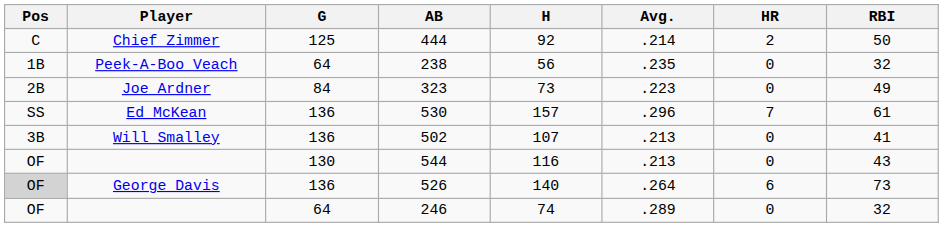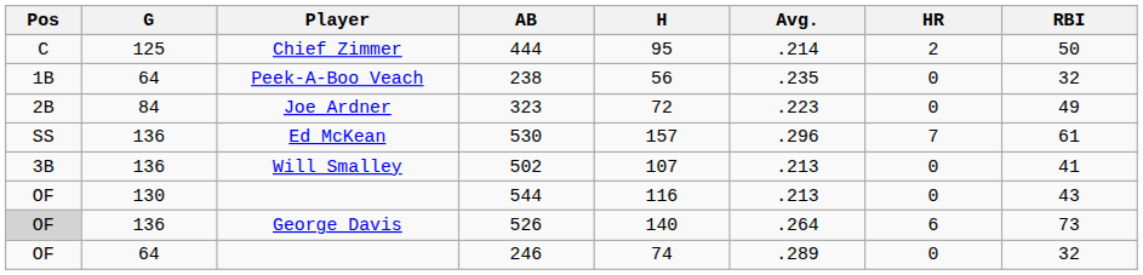 <table class="wikitable sortable">
 <tr>
 <th bgcolor="#DDDDFF" width="5%">Pos</th>
+<th bgcolor="#DDDDFF" width="9%">G</th>
 <th bgcolor="#DDDDFF" width="16%">Player</th>
-<th bgcolor="#DDDDFF" width="9%">G</th>
 <th bgcolor="#DDDDFF" width="9%">AB</th>
 <th bgcolor="#DDDDFF" width="9%">H</th>
 <th bgcolor="#DDDDFF" width="9%">Avg.</th>
 <th bgcolor="#DDDDFF" width="9%">HR</th>
 <th bgcolor="#DDDDFF" width="9%">RBI</th>
 </tr>
 <tr align="center">
 <td>C</td>
+<td>125</td>
 <td><a href='#'>Chief Zimmer</a></td>
-<td>125</td>
 <td>444</td>
-<td>92</td>
+<td>95</td>
 <td>.214</td>
 <td>2</td>
 <td>50</td>
 </tr>
 <tr align=center>
 <td>1B</td>
+<td>64</td>
 <td><a href='#'>Peek-A-Boo Veach</a></td>
-<td>64</td>
 <td>238</td>
 <td>56</td>
 <td>.235</td>
 <td>0</td>
 <td>32</td>
 </tr>
 <tr align=center>
 <td>2B</td>
+<td>84</td>
 <td><a href='#'>Joe Ardner</a></td>
-<td>84</td>
 <td>323</td>
-<td>73</td>
+<td>72</td>
 <td>.223</td>
 <td>0</td>
 <td>49</td>
 </tr>
 <tr align=center>
 <td>SS</td>
+<td>136</td>
 <td><a href='#'>Ed McKean</a></td>
-<td>136</td>
 <td>530</td>
 <td>157</td>
 <td>.296</td>
 <td>7</td>
 <td>61</td>
 </tr>
 <tr align=center>
 <td>3B</td>
+<td>136</td>
 <td><a href='#'>Will Smalley</a></td>
-<td>136</td>
 <td>502</td>
 <td>107</td>
 <td>.213</td>
 <td>0</td>
 <td>41</td>
 </tr>
 <tr align=center>
 <td>OF</td>
+<td>130</td>
 <td></td>
-<td>130</td>
 <td>544</td>
 <td>116</td>
 <td>.213</td>
 <td>0</td>
 <td>43</td>
 </tr>
 <tr align="center">
 <td style="background: lightgrey;">OF</td>
+<td>136</td>
 <td><a href='#'>George Davis</a></td>
-<td>136</td>
 <td>526</td>
 <td>140</td>
 <td>.264</td>
 <td>6</td>
 <td>73</td>
 </tr>
 <tr align=center>
 <td>OF</td>
+<td>64</td>
 <td></td>
-<td>64</td>
 <td>246</td>
 <td>74</td>
 <td>.289</td>
 <td>0</td>
 <td>32</td>
 </tr>
 </table>
